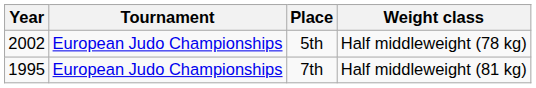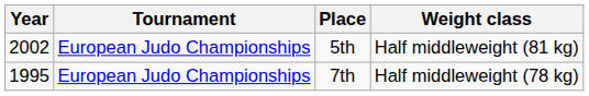 <table class=wikitable>
 <tr>
 <th>Year</th>
 <th>Tournament</th>
 <th>Place</th>
 <th>Weight class</th>
 </tr>
 <tr>
 <td>2002</td>
 <td><a href='#'>European Judo Championships</a></td>
 <td align="center">5th</td>
-<td>Half middleweight (78 kg)</td>
+<td>Half middleweight (81 kg)</td>
 </tr>
 <tr>
 <td>1995</td>
 <td><a href='#'>European Judo Championships</a></td>
 <td align="center">7th</td>
-<td>Half middleweight (81 kg)</td>
+<td>Half middleweight (78 kg)</td>
 </tr>
 </table>
